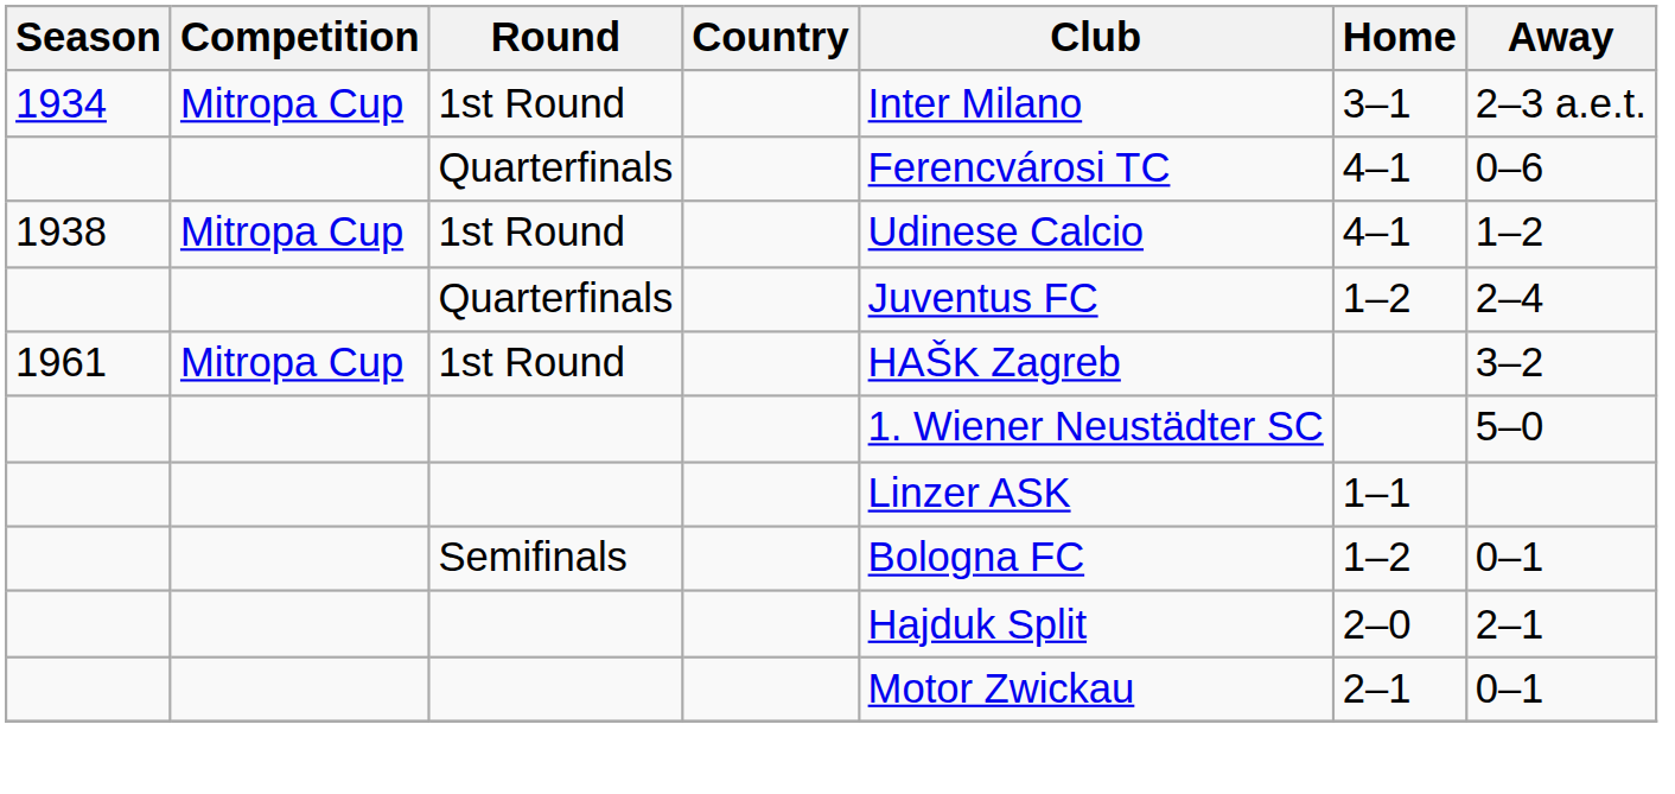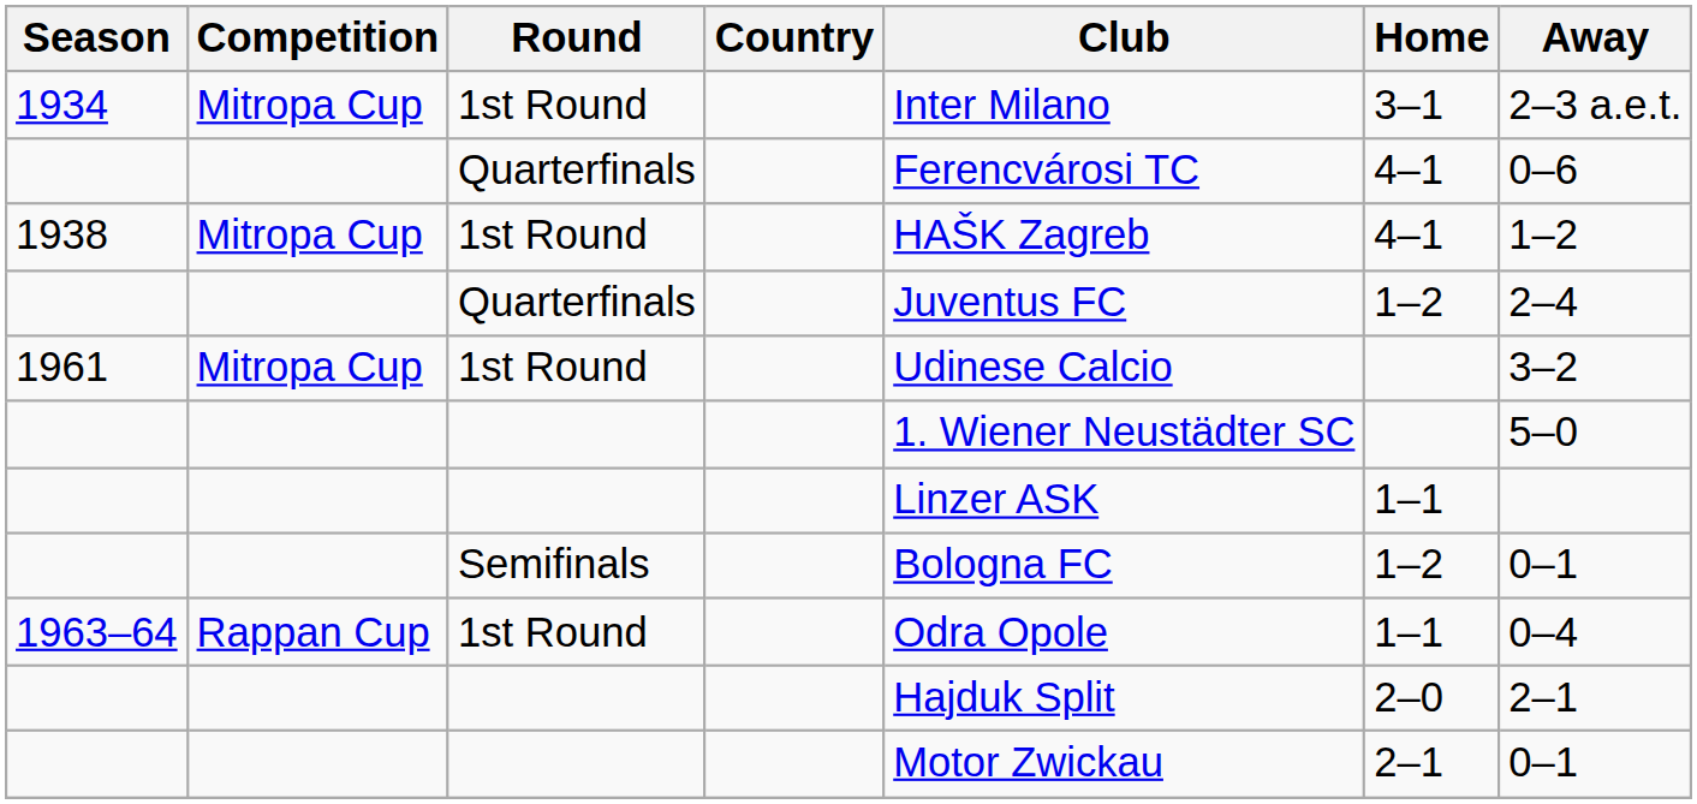 <table class="wikitable">
 <tr>
 <th>Season</th>
 <th>Competition</th>
 <th>Round</th>
 <th>Country</th>
 <th>Club</th>
 <th>Home</th>
 <th>Away</th>
 </tr>
 <tr>
 <td><a href='#'>1934</a></td>
 <td><a href='#'>Mitropa Cup</a></td>
 <td>1st Round</td>
 <td></td>
 <td><a href='#'>Inter Milano</a></td>
 <td>3–1</td>
 <td>2–3 a.e.t.</td>
 </tr>
 <tr>
 <td></td>
 <td></td>
 <td>Quarterfinals</td>
 <td></td>
 <td><a href='#'>Ferencvárosi TC</a></td>
 <td>4–1</td>
 <td>0–6</td>
 </tr>
 <tr>
 <td>1938</td>
 <td><a href='#'>Mitropa Cup</a></td>
 <td>1st Round</td>
 <td></td>
-<td><a href='#'>Udinese Calcio</a></td>
+<td><a href='#'>HAŠK Zagreb</a></td>
 <td>4–1</td>
 <td>1–2</td>
 </tr>
 <tr>
 <td></td>
 <td></td>
 <td>Quarterfinals</td>
 <td></td>
 <td><a href='#'>Juventus FC</a></td>
 <td>1–2</td>
 <td>2–4</td>
 </tr>
 <tr>
 <td>1961</td>
 <td><a href='#'>Mitropa Cup</a></td>
 <td>1st Round</td>
 <td></td>
-<td><a href='#'>HAŠK Zagreb</a></td>
+<td><a href='#'>Udinese Calcio</a></td>
 <td></td>
 <td>3–2</td>
 </tr>
 <tr>
 <td></td>
 <td></td>
 <td></td>
 <td></td>
 <td><a href='#'>1. Wiener Neustädter SC</a></td>
 <td></td>
 <td>5–0</td>
 </tr>
 <tr>
 <td></td>
 <td></td>
 <td></td>
 <td></td>
 <td><a href='#'>Linzer ASK</a></td>
 <td>1–1</td>
 <td></td>
 </tr>
 <tr>
 <td></td>
 <td></td>
 <td>Semifinals</td>
 <td></td>
 <td><a href='#'>Bologna FC</a></td>
 <td>1–2</td>
 <td>0–1</td>
 </tr>
 <tr>
+<td><a href='#'>1963–64</a></td>
+<td><a href='#'>Rappan Cup</a></td>
+<td>1st Round</td>
+<td></td>
+<td><a href='#'>Odra Opole</a></td>
+<td>1–1</td>
+<td>0–4</td>
+</tr>
+<tr>
 <td></td>
 <td></td>
 <td></td>
 <td></td>
 <td><a href='#'>Hajduk Split</a></td>
 <td>2–0</td>
 <td>2–1</td>
 </tr>
 <tr>
 <td></td>
 <td></td>
 <td></td>
 <td></td>
 <td><a href='#'>Motor Zwickau</a></td>
 <td>2–1</td>
 <td>0–1</td>
 </tr>
 <tr>
 </tr>
 </table>
